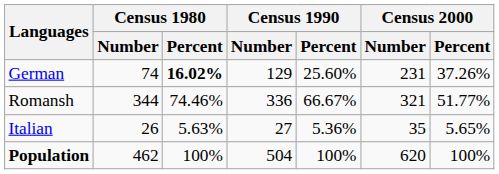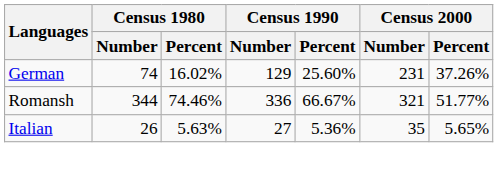 <table class="wikitable">
 <tr ---->
 <th rowspan="2">Languages</th>
 <th colspan="2">Census 1980</th>
 <th colspan="2">Census 1990</th>
 <th colspan="2">Census 2000</th>
 </tr>
 <tr ---->
 <th>Number</th>
 <th>Percent</th>
 <th>Number</th>
 <th>Percent</th>
 <th>Number</th>
 <th>Percent</th>
 </tr>
 <tr ---->
 <td><a href='#'>German</a></td>
 <td align=right>74</td>
-<td align=right><strong>16.02%</strong></td>
+<td align=right>16.02%</td>
 <td align=right>129</td>
 <td align=right>25.60%</td>
 <td align=right>231</td>
 <td align=right>37.26%</td>
 </tr>
 <tr ---->
 <td>Romansh</td>
 <td align=right>344</td>
 <td align=right>74.46%</td>
 <td align=right>336</td>
 <td align=right>66.67%</td>
 <td align=right>321</td>
 <td align=right>51.77%</td>
 </tr>
 <tr ---->
 <td><a href='#'>Italian</a></td>
 <td align=right>26</td>
 <td align=right>5.63%</td>
 <td align=right>27</td>
 <td align=right>5.36%</td>
 <td align=right>35</td>
 <td align=right>5.65%</td>
 </tr>
-<tr ---->
-<td><strong>Population</strong></td>
-<td align=right>462</td>
-<td align=right>100%</td>
-<td align=right>504</td>
-<td align=right>100%</td>
-<td align=right>620</td>
-<td align=right>100%</td>
-</tr>
 </table>
